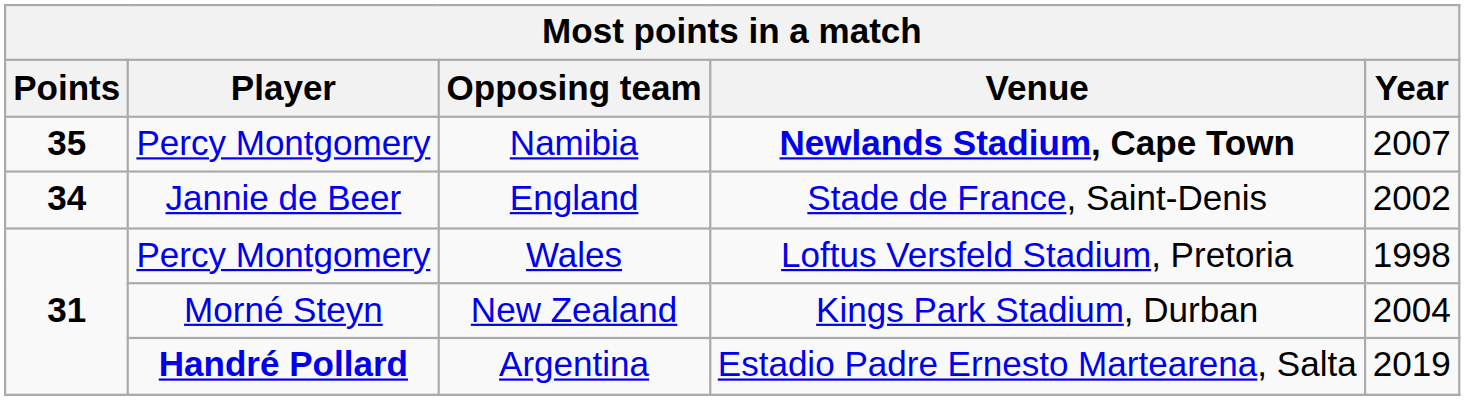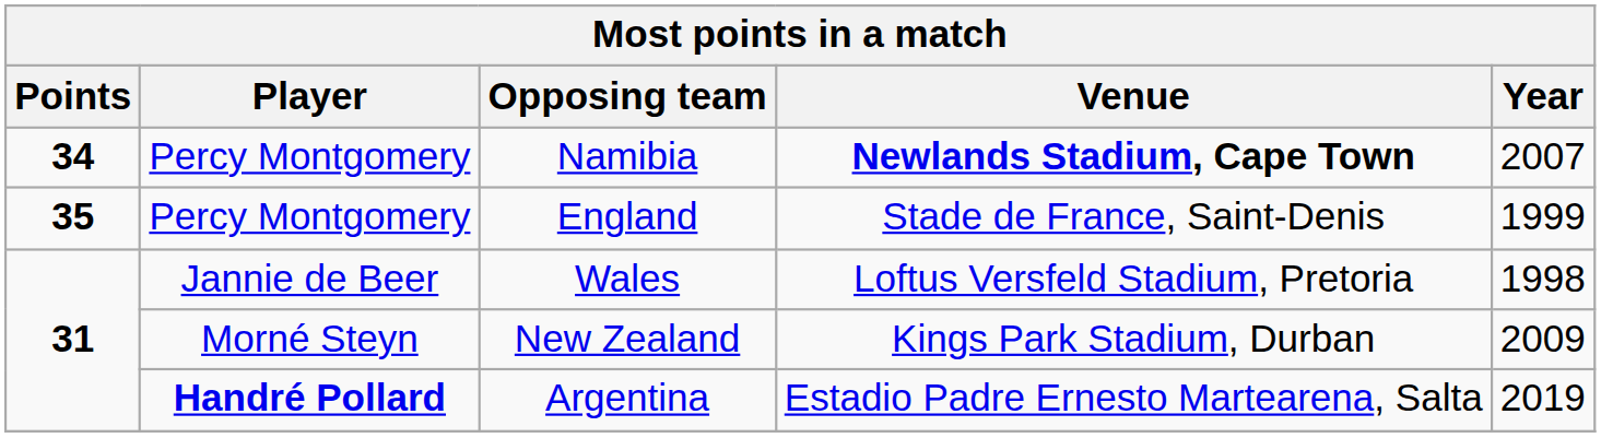 <table class="wikitable" style="text-align:center">
 <tr>
 <th colspan=5>Most points in a match</th>
 </tr>
 <tr>
 <th>Points</th>
 <th !>Player</th>
 <th !>Opposing team</th>
 <th !>Venue</th>
 <th !>Year</th>
 </tr>
 <tr>
-<td><strong>35</strong></td>
+<td><strong>34</strong></td>
 <td><a href='#'>Percy Montgomery</a></td>
 <td><a href='#'>Namibia</a></td>
 <td><strong><a href='#'>Newlands Stadium</a>, Cape Town</strong></td>
 <td>2007</td>
 </tr>
 <tr>
-<td><strong>34</strong></td>
-<td><a href='#'>Jannie de Beer</a></td>
+<td><strong>35</strong></td>
+<td><a href='#'>Percy Montgomery</a></td>
 <td><a href='#'>England</a></td>
 <td><a href='#'>Stade de France</a>, Saint-Denis</td>
-<td>2002</td>
+<td>1999</td>
 </tr>
 <tr>
 <td rowspan=3><strong>31</strong></td>
-<td><a href='#'>Percy Montgomery</a></td>
+<td><a href='#'>Jannie de Beer</a></td>
 <td><a href='#'>Wales</a></td>
 <td><a href='#'>Loftus Versfeld Stadium</a>, Pretoria</td>
 <td>1998</td>
 </tr>
 <tr>
 <td><a href='#'>Morné Steyn</a></td>
 <td><a href='#'>New Zealand</a></td>
 <td><a href='#'>Kings Park Stadium</a>, Durban</td>
-<td>2004</td>
+<td>2009</td>
 </tr>
 <tr>
 <td><strong><a href='#'>Handré Pollard</a></strong></td>
 <td><a href='#'>Argentina</a></td>
 <td><a href='#'>Estadio Padre Ernesto Martearena</a>, Salta</td>
 <td>2019</td>
 </tr>
 <tr>
 </tr>
 </table>
